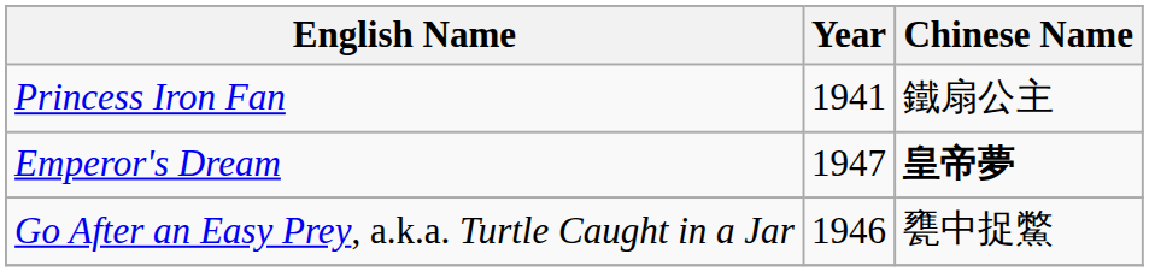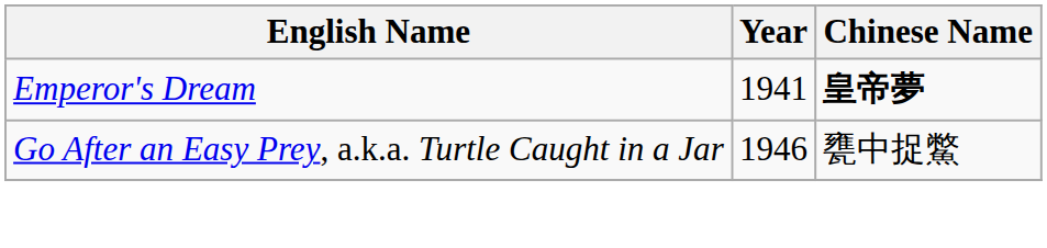 <table class="wikitable sortable">
 <tr>
 <th>English Name</th>
 <th>Year</th>
 <th>Chinese Name</th>
 </tr>
 <tr>
-<td><em><a href='#'>Princess Iron Fan</a></em></td>
+<td><em><a href='#'>Emperor's Dream</a></em></td>
 <td>1941</td>
-<td>鐵扇公主</td>
-</tr>
-<tr>
-<td><em><a href='#'>Emperor's Dream</a></em></td>
-<td>1947</td>
 <td><strong>皇帝夢</strong></td>
 </tr>
 <tr>
 <td><em><a href='#'>Go After an Easy Prey</a></em>, a.k.a. <em>Turtle Caught in a Jar</em></td>
 <td>1946</td>
 <td>甕中捉鱉</td>
 </tr>
 <tr>
 </tr>
 </table>
